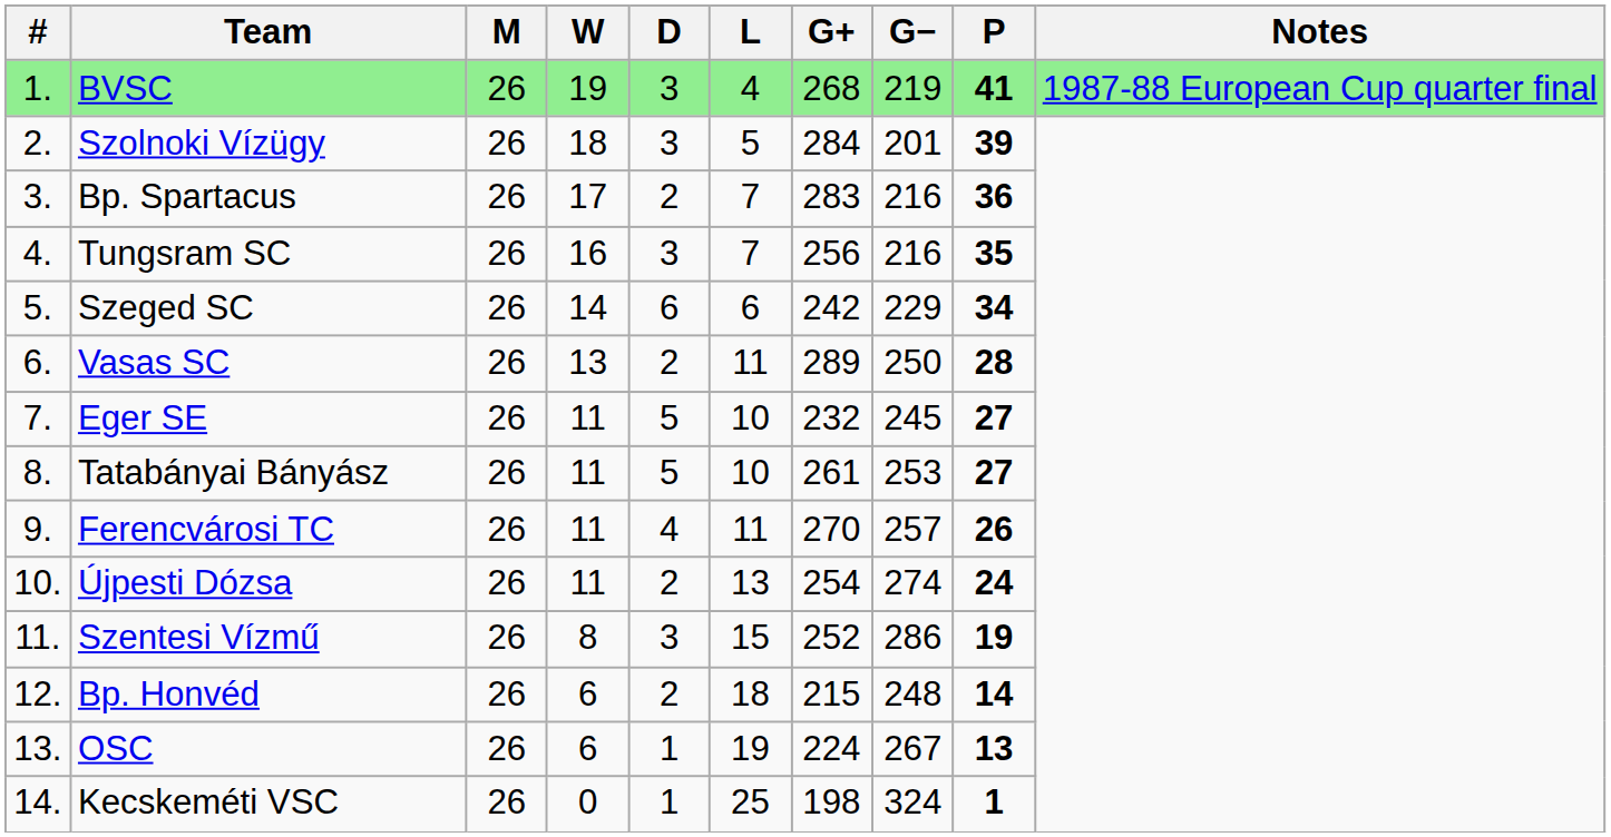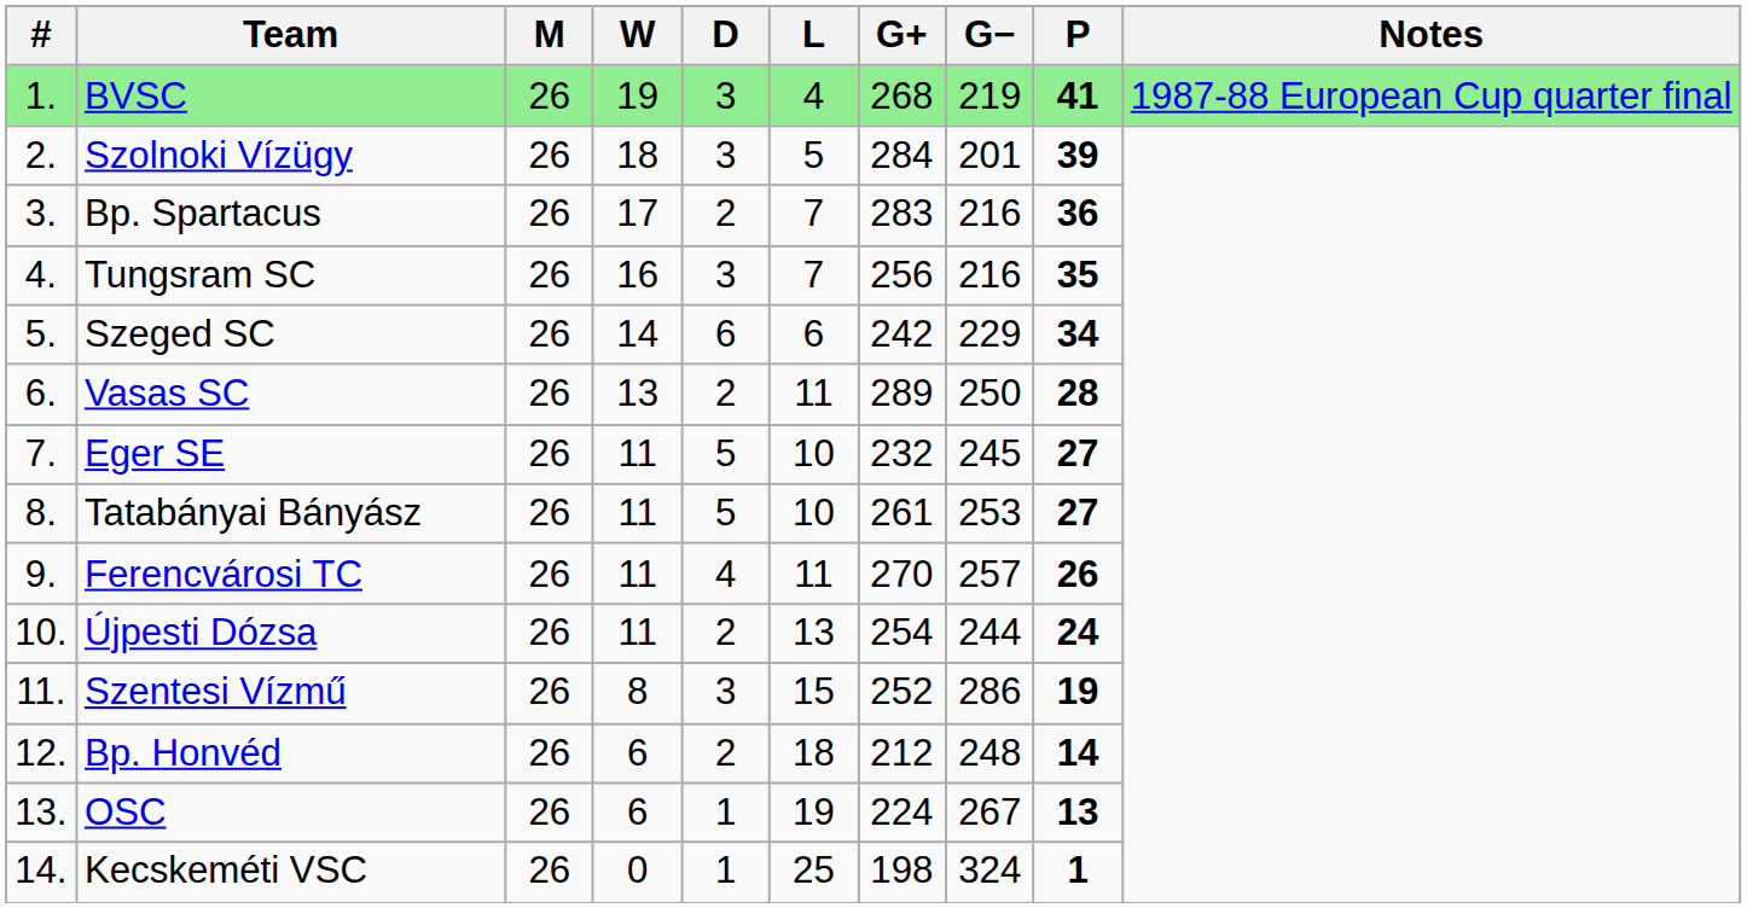 <table class="wikitable" style="text-align: center;">
 <tr>
 <th width="15">#</th>
 <th width="175">Team</th>
 <th width="30">M</th>
 <th width="30">W</th>
 <th width="30">D</th>
 <th width="30">L</th>
 <th width="30">G+</th>
 <th width="30">G−</th>
 <th width="30">P</th>
 <th>Notes</th>
 </tr>
 <tr style="background: #90EE90;">
 <td>1.</td>
 <td align="left"><a href='#'>BVSC</a></td>
 <td>26</td>
 <td>19</td>
 <td>3</td>
 <td>4</td>
 <td>268</td>
 <td>219</td>
 <td><strong>41</strong></td>
 <td><a href='#'>1987-88 European Cup quarter final</a></td>
 </tr>
 <tr>
 <td>2.</td>
 <td align="left"><a href='#'>Szolnoki Vízügy</a></td>
 <td>26</td>
 <td>18</td>
 <td>3</td>
 <td>5</td>
 <td>284</td>
 <td>201</td>
 <td><strong>39</strong></td>
 </tr>
 <tr>
 <td>3.</td>
 <td align="left">Bp. Spartacus</td>
 <td>26</td>
 <td>17</td>
 <td>2</td>
 <td>7</td>
 <td>283</td>
 <td>216</td>
 <td><strong>36</strong></td>
 </tr>
 <tr>
 <td>4.</td>
 <td align="left">Tungsram SC</td>
 <td>26</td>
 <td>16</td>
 <td>3</td>
 <td>7</td>
 <td>256</td>
 <td>216</td>
 <td><strong>35</strong></td>
 </tr>
 <tr>
 <td>5.</td>
 <td align="left">Szeged SC</td>
 <td>26</td>
 <td>14</td>
 <td>6</td>
 <td>6</td>
 <td>242</td>
 <td>229</td>
 <td><strong>34</strong></td>
 </tr>
 <tr>
 <td>6.</td>
 <td align="left"><a href='#'>Vasas SC</a></td>
 <td>26</td>
 <td>13</td>
 <td>2</td>
 <td>11</td>
 <td>289</td>
 <td>250</td>
 <td><strong>28</strong></td>
 </tr>
 <tr>
 <td>7.</td>
 <td align="left"><a href='#'>Eger SE</a></td>
 <td>26</td>
 <td>11</td>
 <td>5</td>
 <td>10</td>
 <td>232</td>
 <td>245</td>
 <td><strong>27</strong></td>
 </tr>
 <tr>
 <td>8.</td>
 <td align="left">Tatabányai Bányász</td>
 <td>26</td>
 <td>11</td>
 <td>5</td>
 <td>10</td>
 <td>261</td>
 <td>253</td>
 <td><strong>27</strong></td>
 </tr>
 <tr>
 <td>9.</td>
 <td align="left"><a href='#'>Ferencvárosi TC</a></td>
 <td>26</td>
 <td>11</td>
 <td>4</td>
 <td>11</td>
 <td>270</td>
 <td>257</td>
 <td><strong>26</strong></td>
 </tr>
 <tr>
 <td>10.</td>
 <td align="left"><a href='#'>Újpesti Dózsa</a></td>
 <td>26</td>
 <td>11</td>
 <td>2</td>
 <td>13</td>
 <td>254</td>
-<td>274</td>
+<td>244</td>
 <td><strong>24</strong></td>
 </tr>
 <tr>
 <td>11.</td>
 <td align="left"><a href='#'>Szentesi Vízmű</a></td>
 <td>26</td>
 <td>8</td>
 <td>3</td>
 <td>15</td>
 <td>252</td>
 <td>286</td>
 <td><strong>19</strong></td>
 </tr>
 <tr>
 <td>12.</td>
 <td align="left"><a href='#'>Bp. Honvéd</a></td>
 <td>26</td>
 <td>6</td>
 <td>2</td>
 <td>18</td>
-<td>215</td>
+<td>212</td>
 <td>248</td>
 <td><strong>14</strong></td>
 </tr>
 <tr>
 <td>13.</td>
 <td align="left"><a href='#'>OSC</a></td>
 <td>26</td>
 <td>6</td>
 <td>1</td>
 <td>19</td>
 <td>224</td>
 <td>267</td>
 <td><strong>13</strong></td>
 </tr>
 <tr>
 <td>14.</td>
 <td align="left">Kecskeméti VSC</td>
 <td>26</td>
 <td>0</td>
 <td>1</td>
 <td>25</td>
 <td>198</td>
 <td>324</td>
 <td><strong>1</strong></td>
 </tr>
 </table>
